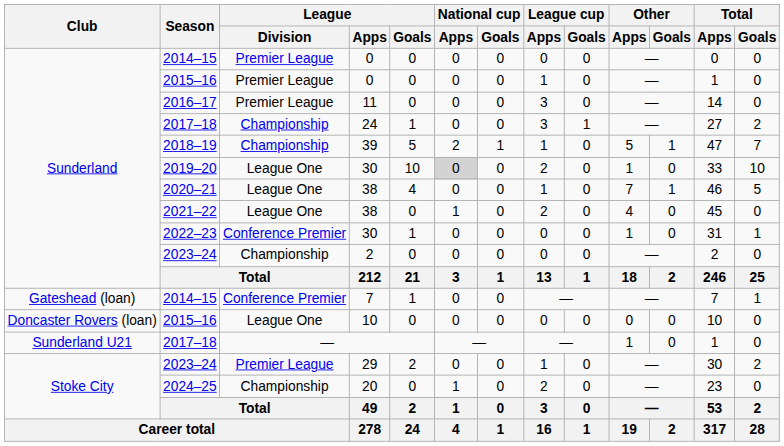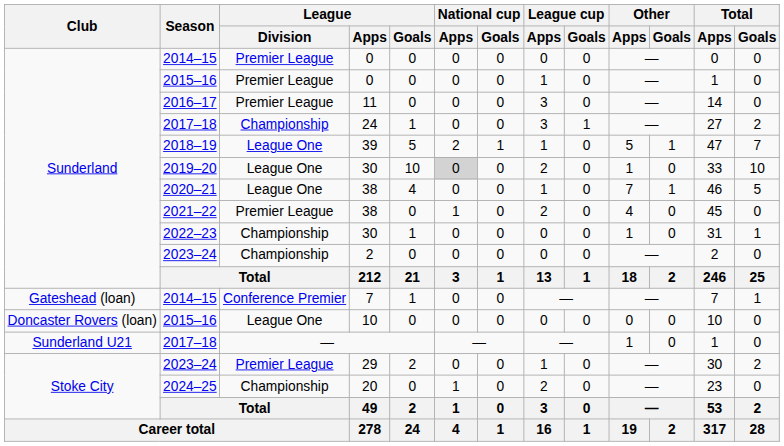 <table class="wikitable" style="text-align: center">
 <tr>
 <th rowspan="2">Club</th>
 <th rowspan="2">Season</th>
 <th colspan="3">League</th>
 <th colspan="2">National cup</th>
 <th colspan="2">League cup</th>
 <th colspan="2">Other</th>
 <th colspan="2">Total</th>
 </tr>
 <tr>
 <th>Division</th>
 <th>Apps</th>
 <th>Goals</th>
 <th>Apps</th>
 <th>Goals</th>
 <th>Apps</th>
 <th>Goals</th>
 <th>Apps</th>
 <th>Goals</th>
 <th>Apps</th>
 <th>Goals</th>
 </tr>
 <tr>
 <td rowspan="11"><a href='#'>Sunderland</a></td>
 <td><a href='#'>2014–15</a></td>
 <td><a href='#'>Premier League</a></td>
 <td>0</td>
 <td>0</td>
 <td>0</td>
 <td>0</td>
 <td>0</td>
 <td>0</td>
 <td colspan="2">—</td>
 <td>0</td>
 <td>0</td>
 </tr>
 <tr>
 <td><a href='#'>2015–16</a></td>
 <td>Premier League</td>
 <td>0</td>
 <td>0</td>
 <td>0</td>
 <td>0</td>
 <td>1</td>
 <td>0</td>
 <td colspan="2">—</td>
 <td>1</td>
 <td>0</td>
 </tr>
 <tr>
 <td><a href='#'>2016–17</a></td>
 <td>Premier League</td>
 <td>11</td>
 <td>0</td>
 <td>0</td>
 <td>0</td>
 <td>3</td>
 <td>0</td>
 <td colspan="2">—</td>
 <td>14</td>
 <td>0</td>
 </tr>
 <tr>
 <td><a href='#'>2017–18</a></td>
 <td><a href='#'>Championship</a></td>
 <td>24</td>
 <td>1</td>
 <td>0</td>
 <td>0</td>
 <td>3</td>
 <td>1</td>
 <td colspan="2">—</td>
 <td>27</td>
 <td>2</td>
 </tr>
 <tr>
 <td><a href='#'>2018–19</a></td>
-<td><a href='#'>Championship</a></td>
+<td><a href='#'>League One</a></td>
 <td>39</td>
 <td>5</td>
 <td>2</td>
 <td>1</td>
 <td>1</td>
 <td>0</td>
 <td>5</td>
 <td>1</td>
 <td>47</td>
 <td>7</td>
 </tr>
 <tr>
 <td><a href='#'>2019–20</a></td>
 <td>League One</td>
 <td>30</td>
 <td>10</td>
 <td style="background: lightgrey;">0</td>
 <td>0</td>
 <td>2</td>
 <td>0</td>
 <td>1</td>
 <td>0</td>
 <td>33</td>
 <td>10</td>
 </tr>
 <tr>
 <td><a href='#'>2020–21</a></td>
 <td>League One</td>
 <td>38</td>
 <td>4</td>
 <td>0</td>
 <td>0</td>
 <td>1</td>
 <td>0</td>
 <td>7</td>
 <td>1</td>
 <td>46</td>
 <td>5</td>
 </tr>
 <tr>
 <td><a href='#'>2021–22</a></td>
-<td>League One</td>
+<td>Premier League</td>
 <td>38</td>
 <td>0</td>
 <td>1</td>
 <td>0</td>
 <td>2</td>
 <td>0</td>
 <td>4</td>
 <td>0</td>
 <td>45</td>
 <td>0</td>
 </tr>
 <tr>
 <td><a href='#'>2022–23</a></td>
-<td><a href='#'>Conference Premier</a></td>
+<td>Championship</td>
 <td>30</td>
 <td>1</td>
 <td>0</td>
 <td>0</td>
 <td>0</td>
 <td>0</td>
 <td>1</td>
 <td>0</td>
 <td>31</td>
 <td>1</td>
 </tr>
 <tr>
 <td><a href='#'>2023–24</a></td>
 <td>Championship</td>
 <td>2</td>
 <td>0</td>
 <td>0</td>
 <td>0</td>
 <td>0</td>
 <td>0</td>
 <td colspan="2">—</td>
 <td>2</td>
 <td>0</td>
 </tr>
 <tr>
 <th colspan="2">Total</th>
 <th>212</th>
 <th>21</th>
 <th>3</th>
 <th>1</th>
 <th>13</th>
 <th>1</th>
 <th>18</th>
 <th>2</th>
 <th>246</th>
 <th>25</th>
 </tr>
 <tr>
 <td><a href='#'>Gateshead</a> (loan)</td>
 <td><a href='#'>2014–15</a></td>
 <td><a href='#'>Conference Premier</a></td>
 <td>7</td>
 <td>1</td>
 <td>0</td>
 <td>0</td>
 <td colspan="2">—</td>
 <td colspan="2">—</td>
 <td>7</td>
 <td>1</td>
 </tr>
 <tr>
 <td><a href='#'>Doncaster Rovers</a> (loan)</td>
 <td><a href='#'>2015–16</a></td>
 <td>League One</td>
 <td>10</td>
 <td>0</td>
 <td>0</td>
 <td>0</td>
 <td>0</td>
 <td>0</td>
 <td>0</td>
 <td>0</td>
 <td>10</td>
 <td>0</td>
 </tr>
 <tr>
 <td><a href='#'>Sunderland U21</a></td>
 <td><a href='#'>2017–18</a></td>
 <td colspan="3">—</td>
 <td colspan="2">—</td>
 <td colspan="2">—</td>
 <td>1</td>
 <td>0</td>
 <td>1</td>
 <td>0</td>
 </tr>
 <tr>
 <td rowspan=3><a href='#'>Stoke City</a></td>
 <td><a href='#'>2023–24</a></td>
 <td><a href='#'>Premier League</a></td>
 <td>29</td>
 <td>2</td>
 <td>0</td>
 <td>0</td>
 <td>1</td>
 <td>0</td>
 <td colspan="2">—</td>
 <td>30</td>
 <td>2</td>
 </tr>
 <tr>
 <td><a href='#'>2024–25</a></td>
 <td>Championship</td>
 <td>20</td>
 <td>0</td>
 <td>1</td>
 <td>0</td>
 <td>2</td>
 <td>0</td>
 <td colspan="2">—</td>
 <td>23</td>
 <td>0</td>
 </tr>
 <tr>
 <th colspan="2">Total</th>
 <th>49</th>
 <th>2</th>
 <th>1</th>
 <th>0</th>
 <th>3</th>
 <th>0</th>
 <th colspan="2">—</th>
 <th>53</th>
 <th>2</th>
 </tr>
 <tr>
 <th colspan="3">Career total</th>
 <th>278</th>
 <th>24</th>
 <th>4</th>
 <th>1</th>
 <th>16</th>
 <th>1</th>
 <th>19</th>
 <th>2</th>
 <th>317</th>
 <th>28</th>
 </tr>
 </table>
